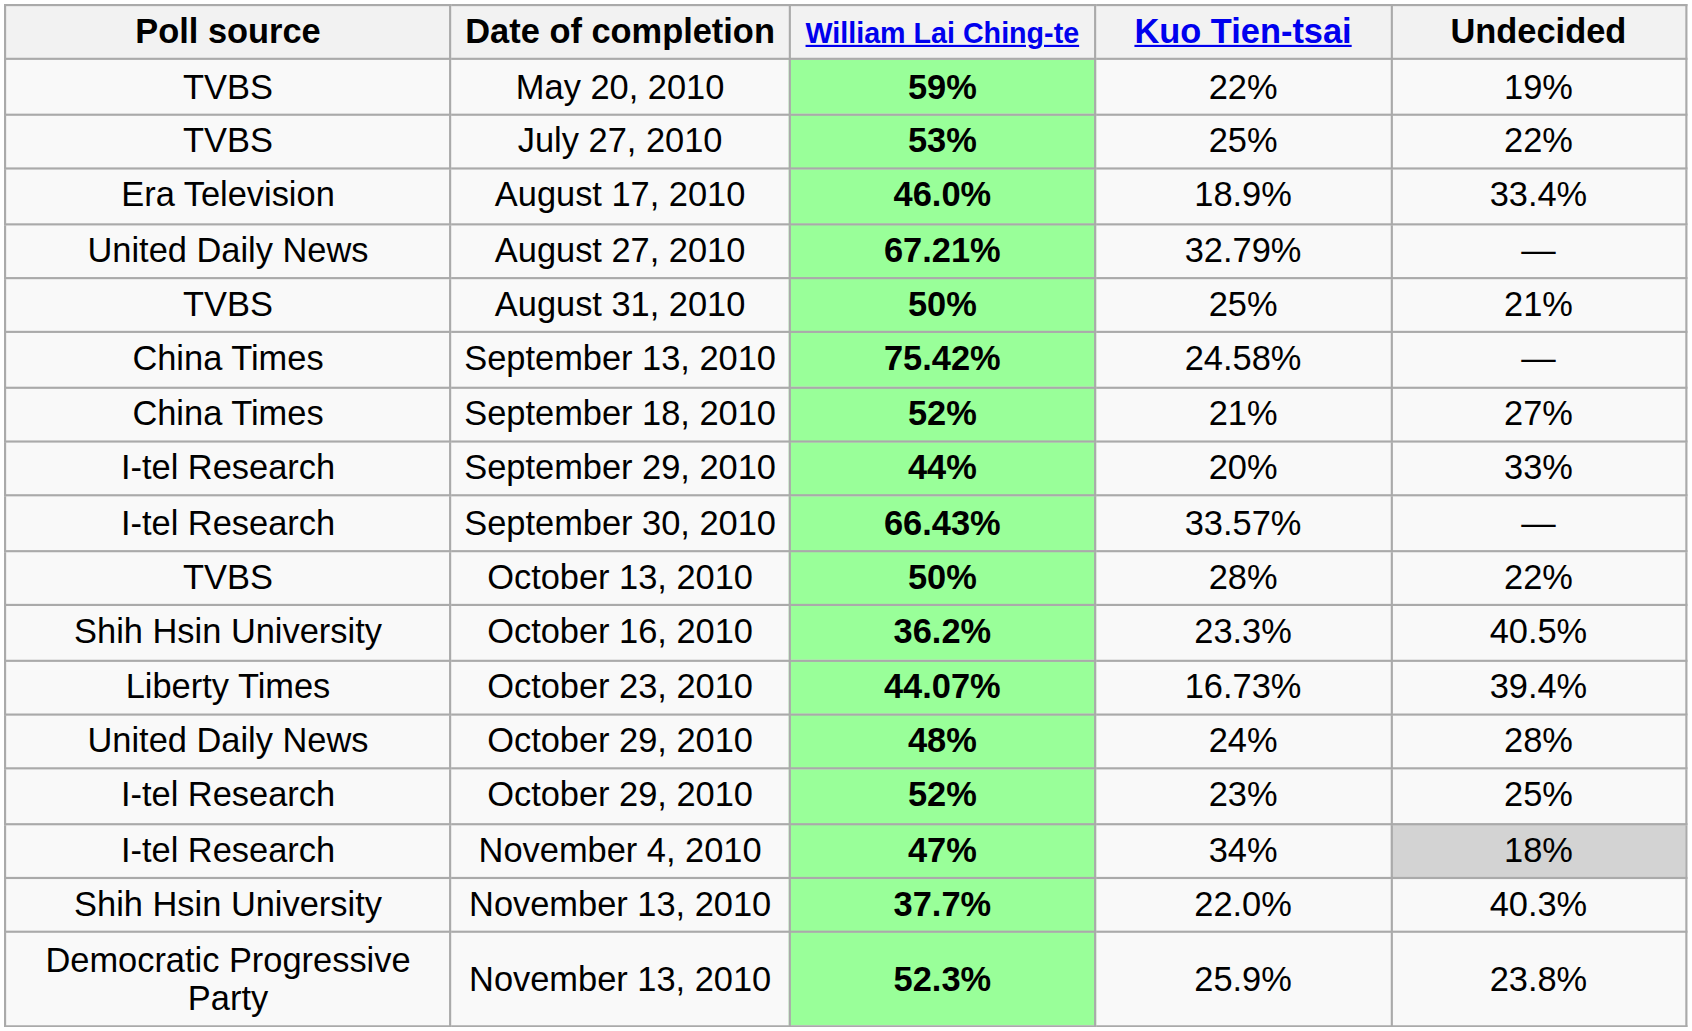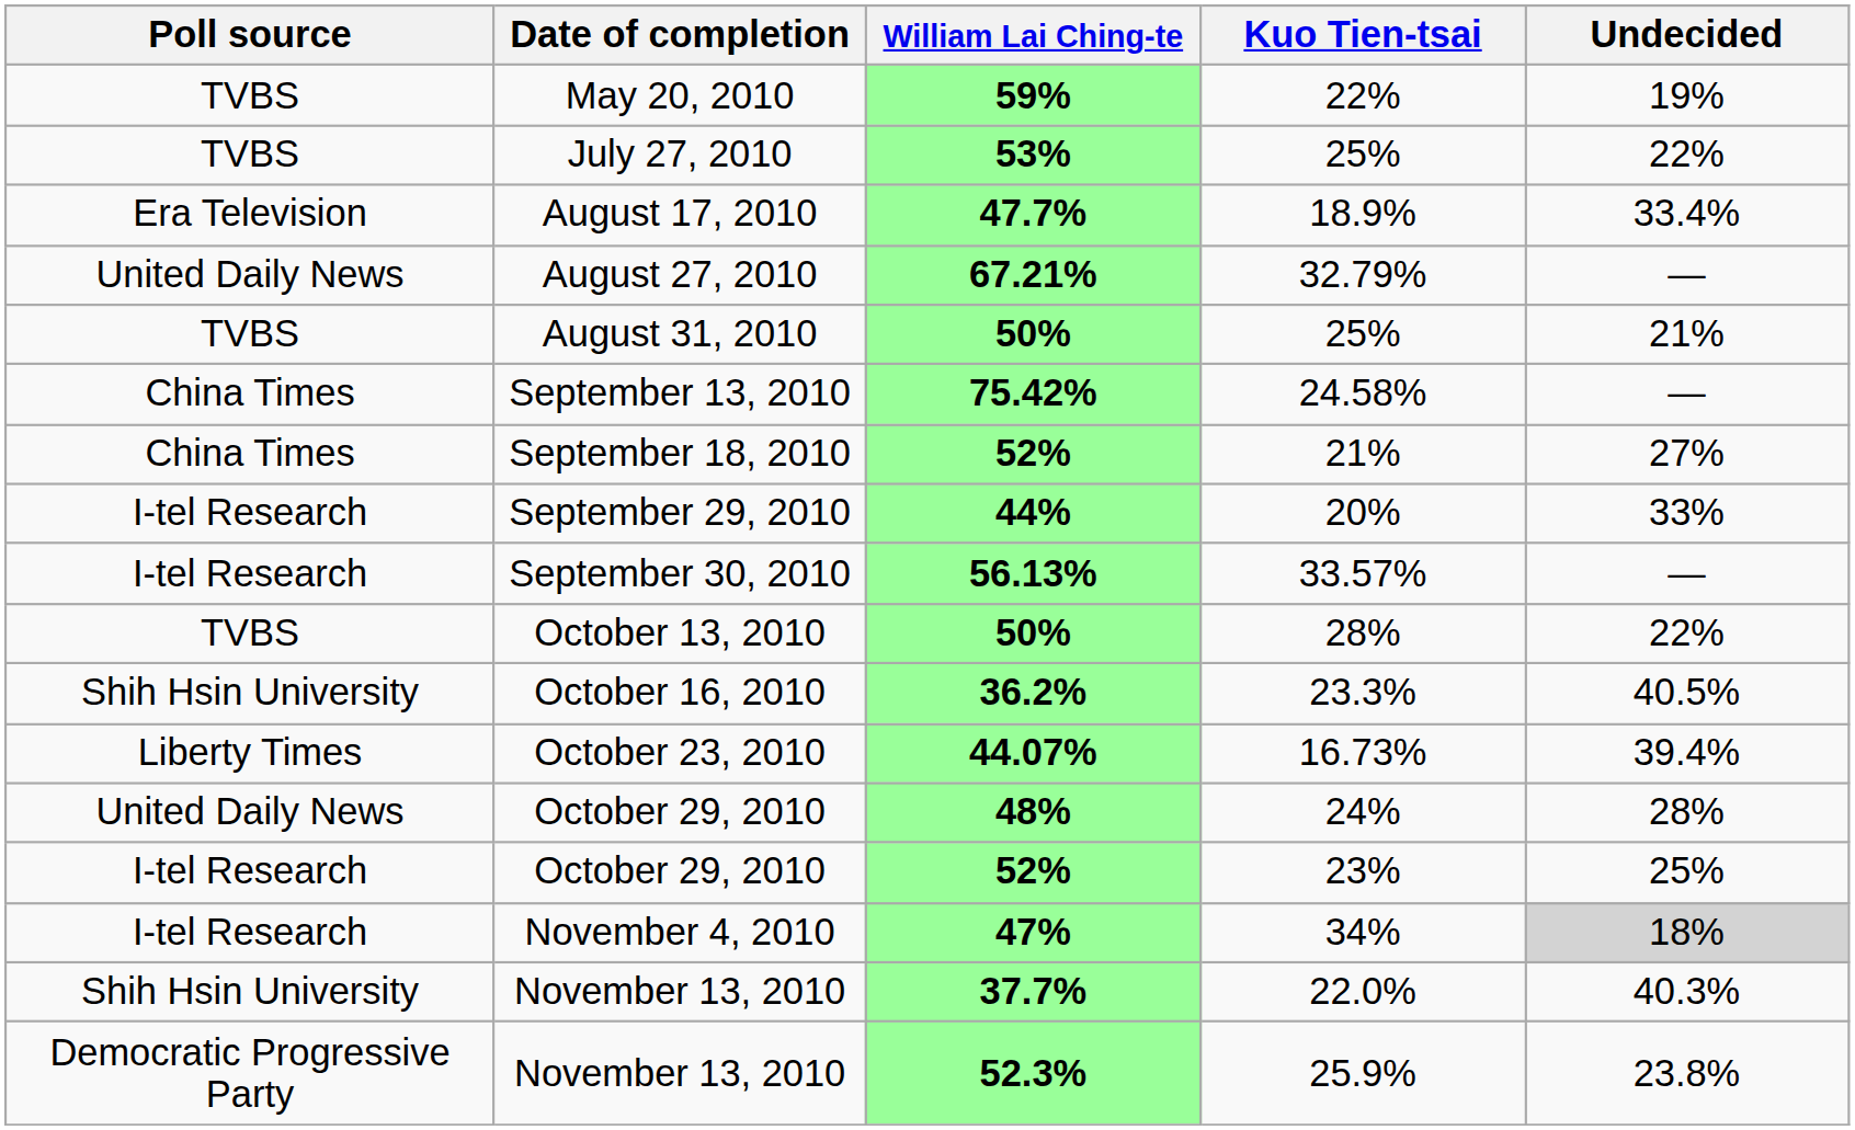 <table class="wikitable collapsible" style="text-align:center">
 <tr style="background-color:# E9E9E9">
 <th style="width:200px;">Poll source</th>
 <th style="width:150px;">Date of completion</th>
 <th style="width:135px;"><small><a href='#'>William Lai Ching-te</a></small></th>
 <th style="width:130px;"><a href='#'>Kuo Tien-tsai</a></th>
 <th style="width:130px;">Undecided</th>
 </tr>
 <tr>
 <td>TVBS</td>
 <td>May 20, 2010</td>
 <td style="background-color:#99FF99"><strong>59%</strong></td>
 <td>22%</td>
 <td>19%</td>
 </tr>
 <tr>
 <td>TVBS</td>
 <td>July 27, 2010</td>
 <td style="background-color:#99FF99"><strong>53%</strong></td>
 <td>25%</td>
 <td>22%</td>
 </tr>
 <tr>
 <td>Era Television</td>
 <td>August 17, 2010</td>
-<td style="background-color:#99FF99"><strong>46.0%</strong></td>
+<td style="background-color:#99FF99"><strong>47.7%</strong></td>
 <td>18.9%</td>
 <td>33.4%</td>
 </tr>
 <tr>
 <td>United Daily News</td>
 <td>August 27, 2010</td>
 <td style="background-color:#99FF99"><strong>67.21%</strong></td>
 <td>32.79%</td>
 <td>—</td>
 </tr>
 <tr>
 <td>TVBS</td>
 <td>August 31, 2010</td>
 <td style="background-color:#99FF99"><strong>50%</strong></td>
 <td>25%</td>
 <td>21%</td>
 </tr>
 <tr>
 <td>China Times</td>
 <td>September 13, 2010</td>
 <td style="background-color:#99FF99"><strong>75.42%</strong></td>
 <td>24.58%</td>
 <td>—</td>
 </tr>
 <tr>
 <td>China Times</td>
 <td>September 18, 2010</td>
 <td style="background-color:#99FF99"><strong>52%</strong></td>
 <td>21%</td>
 <td>27%</td>
 </tr>
 <tr>
 <td>I-tel Research</td>
 <td>September 29, 2010</td>
 <td style="background-color:#99FF99"><strong>44%</strong></td>
 <td>20%</td>
 <td>33%</td>
 </tr>
 <tr>
 <td>I-tel Research</td>
 <td>September 30, 2010</td>
-<td style="background-color:#99FF99"><strong>66.43%</strong></td>
+<td style="background-color:#99FF99"><strong>56.13%</strong></td>
 <td>33.57%</td>
 <td>—</td>
 </tr>
 <tr>
 <td>TVBS</td>
 <td>October 13, 2010</td>
 <td style="background-color:#99FF99"><strong>50%</strong></td>
 <td>28%</td>
 <td>22%</td>
 </tr>
 <tr>
 <td>Shih Hsin University</td>
 <td>October 16, 2010</td>
 <td style="background-color:#99FF99"><strong>36.2%</strong></td>
 <td>23.3%</td>
 <td>40.5%</td>
 </tr>
 <tr>
 <td>Liberty Times</td>
 <td>October 23, 2010</td>
 <td style="background-color:#99FF99"><strong>44.07%</strong></td>
 <td>16.73%</td>
 <td>39.4%</td>
 </tr>
 <tr>
 <td>United Daily News</td>
 <td>October 29, 2010</td>
 <td style="background-color:#99FF99"><strong>48%</strong></td>
 <td>24%</td>
 <td>28%</td>
 </tr>
 <tr>
 <td>I-tel Research</td>
 <td>October 29, 2010</td>
 <td style="background-color:#99FF99"><strong>52%</strong></td>
 <td>23%</td>
 <td>25%</td>
 </tr>
 <tr>
 <td>I-tel Research</td>
 <td>November 4, 2010</td>
 <td style="background-color:#99FF99"><strong>47%</strong></td>
 <td>34%</td>
 <td style="background: lightgrey;">18%</td>
 </tr>
 <tr>
 <td>Shih Hsin University</td>
 <td>November 13, 2010</td>
 <td style="background-color:#99FF99"><strong>37.7%</strong></td>
 <td>22.0%</td>
 <td>40.3%</td>
 </tr>
 <tr>
 <td>Democratic Progressive Party</td>
 <td>November 13, 2010</td>
 <td style="background-color:#99FF99"><strong>52.3%</strong></td>
 <td>25.9%</td>
 <td>23.8%</td>
 </tr>
 </table>
